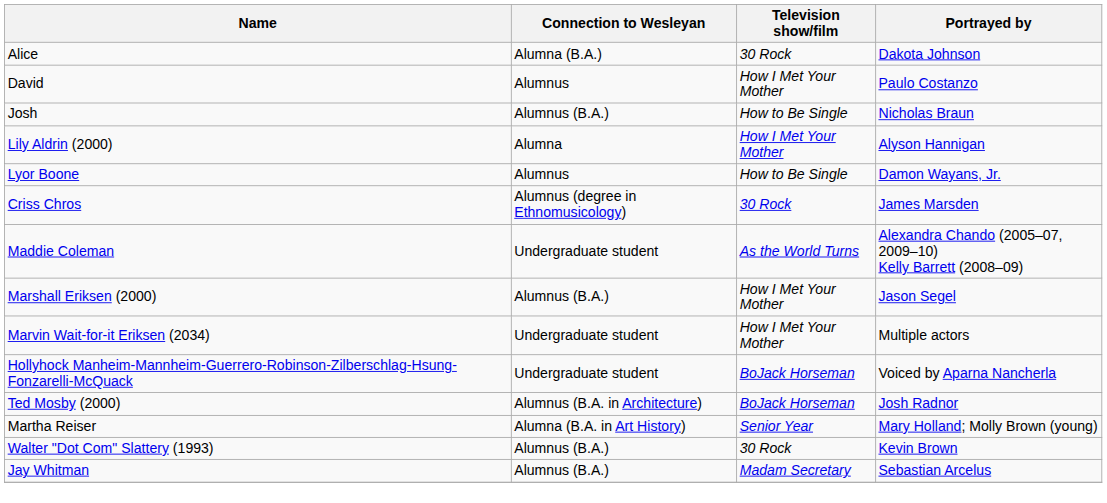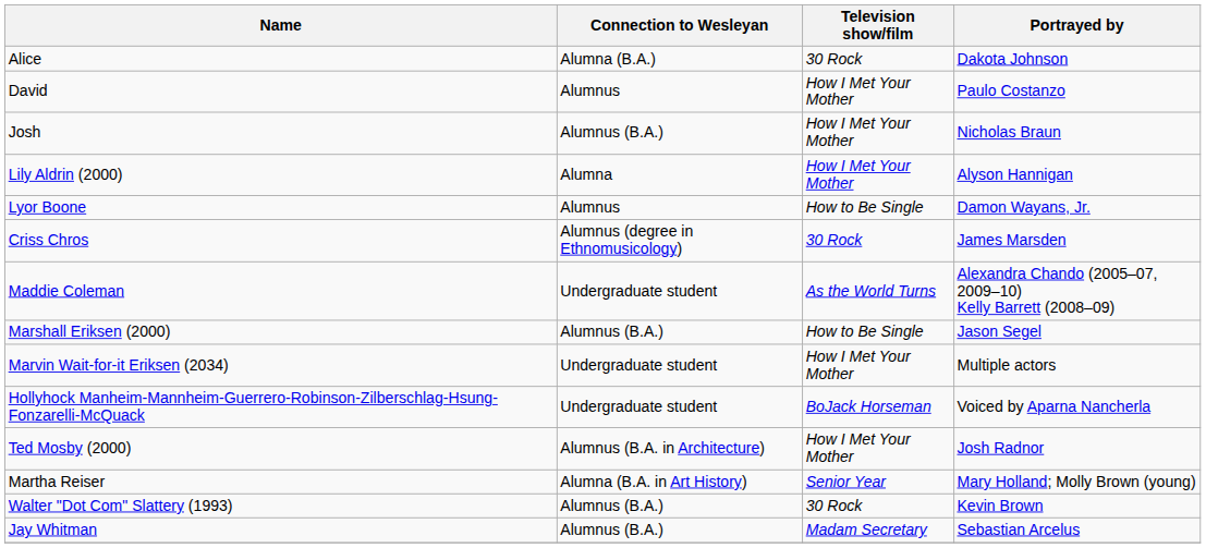 <table class="wikitable">
 <tr>
 <th>Name</th>
 <th>Connection to Wesleyan</th>
 <th>Television show/film</th>
 <th>Portrayed by</th>
 </tr>
 <tr>
 <td>Alice</td>
 <td>Alumna (B.A.)</td>
 <td><em>30 Rock</em></td>
 <td><a href='#'>Dakota Johnson</a></td>
 </tr>
 <tr>
 <td>David</td>
 <td>Alumnus</td>
 <td><em>How I Met Your Mother</em></td>
 <td><a href='#'>Paulo Costanzo</a></td>
 </tr>
 <tr>
 <td>Josh</td>
 <td>Alumnus (B.A.)</td>
-<td><em>How to Be Single</em></td>
+<td><em>How I Met Your Mother</em></td>
 <td><a href='#'>Nicholas Braun</a></td>
 </tr>
 <tr>
 <td><a href='#'>Lily Aldrin</a> (2000)</td>
 <td>Alumna</td>
 <td><em><a href='#'>How I Met Your Mother</a></em></td>
 <td><a href='#'>Alyson Hannigan</a></td>
 </tr>
 <tr>
 <td><a href='#'>Lyor Boone</a></td>
 <td>Alumnus</td>
 <td><em>How to Be Single</em></td>
 <td><a href='#'>Damon Wayans, Jr.</a></td>
 </tr>
 <tr>
 <td><a href='#'>Criss Chros</a></td>
 <td>Alumnus (degree in <a href='#'>Ethnomusicology</a>)</td>
 <td><em><a href='#'>30 Rock</a></em></td>
 <td><a href='#'>James Marsden</a></td>
 </tr>
 <tr>
 <td><a href='#'>Maddie Coleman</a></td>
 <td>Undergraduate student</td>
 <td><em><a href='#'>As the World Turns</a></em></td>
 <td><a href='#'>Alexandra Chando</a> (2005–07, 2009–10)<br><a href='#'>Kelly Barrett</a> (2008–09)</td>
 </tr>
 <tr>
 <td><a href='#'>Marshall Eriksen</a> (2000)</td>
 <td>Alumnus (B.A.)</td>
-<td><em>How I Met Your Mother</em></td>
+<td><em>How to Be Single</em></td>
 <td><a href='#'>Jason Segel</a></td>
 </tr>
 <tr>
 <td><a href='#'>Marvin Wait-for-it Eriksen</a> (2034)</td>
 <td>Undergraduate student</td>
 <td><em>How I Met Your Mother</em></td>
 <td>Multiple actors</td>
 </tr>
 <tr>
 <td><a href='#'>Hollyhock Manheim-Mannheim-Guerrero-Robinson-Zilberschlag-Hsung-Fonzarelli-McQuack</a></td>
 <td>Undergraduate student</td>
 <td><em><a href='#'>BoJack Horseman</a></em></td>
 <td>Voiced by <a href='#'>Aparna Nancherla</a></td>
 </tr>
 <tr>
 <td><a href='#'>Ted Mosby</a> (2000)</td>
 <td>Alumnus (B.A. in <a href='#'>Architecture</a>)</td>
-<td><em><a href='#'>BoJack Horseman</a></em></td>
+<td><em>How I Met Your Mother</em></td>
 <td><a href='#'>Josh Radnor</a></td>
 </tr>
 <tr>
 <td>Martha Reiser</td>
 <td>Alumna (B.A. in <a href='#'>Art History</a>)</td>
 <td><em><a href='#'>Senior Year</a></em></td>
 <td><a href='#'>Mary Holland</a>; Molly Brown (young)</td>
 </tr>
 <tr>
 <td><a href='#'>Walter "Dot Com" Slattery</a> (1993)</td>
 <td>Alumnus (B.A.)</td>
 <td><em>30 Rock</em></td>
 <td><a href='#'>Kevin Brown</a></td>
 </tr>
 <tr>
 <td><a href='#'>Jay Whitman</a></td>
 <td>Alumnus (B.A.)</td>
 <td><em><a href='#'>Madam Secretary</a></em></td>
 <td><a href='#'>Sebastian Arcelus</a></td>
 </tr>
 <tr>
 </tr>
 </table>
